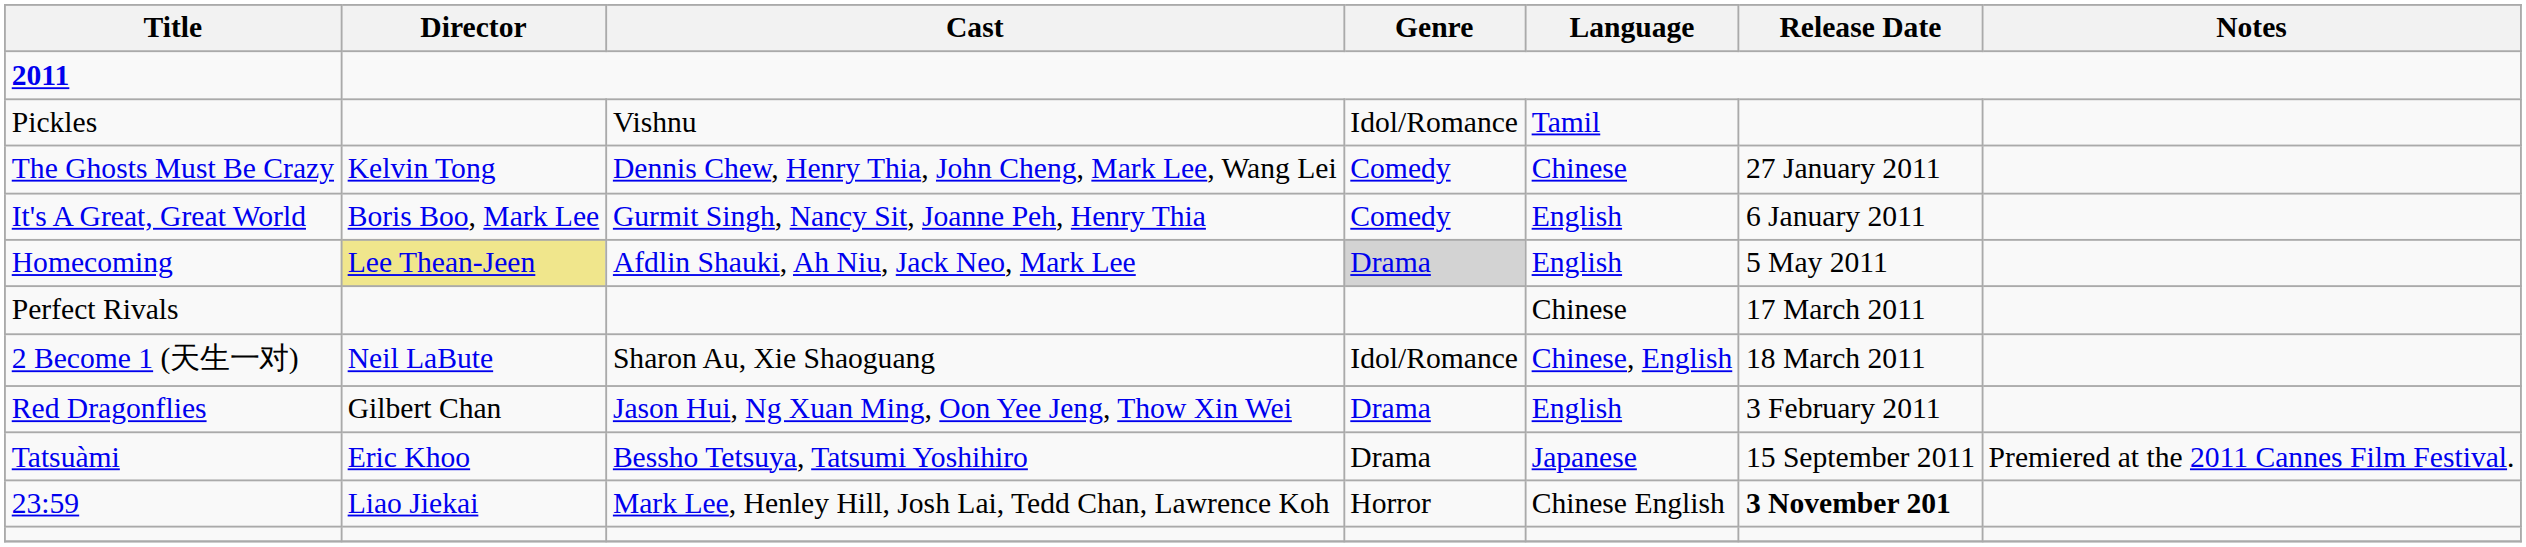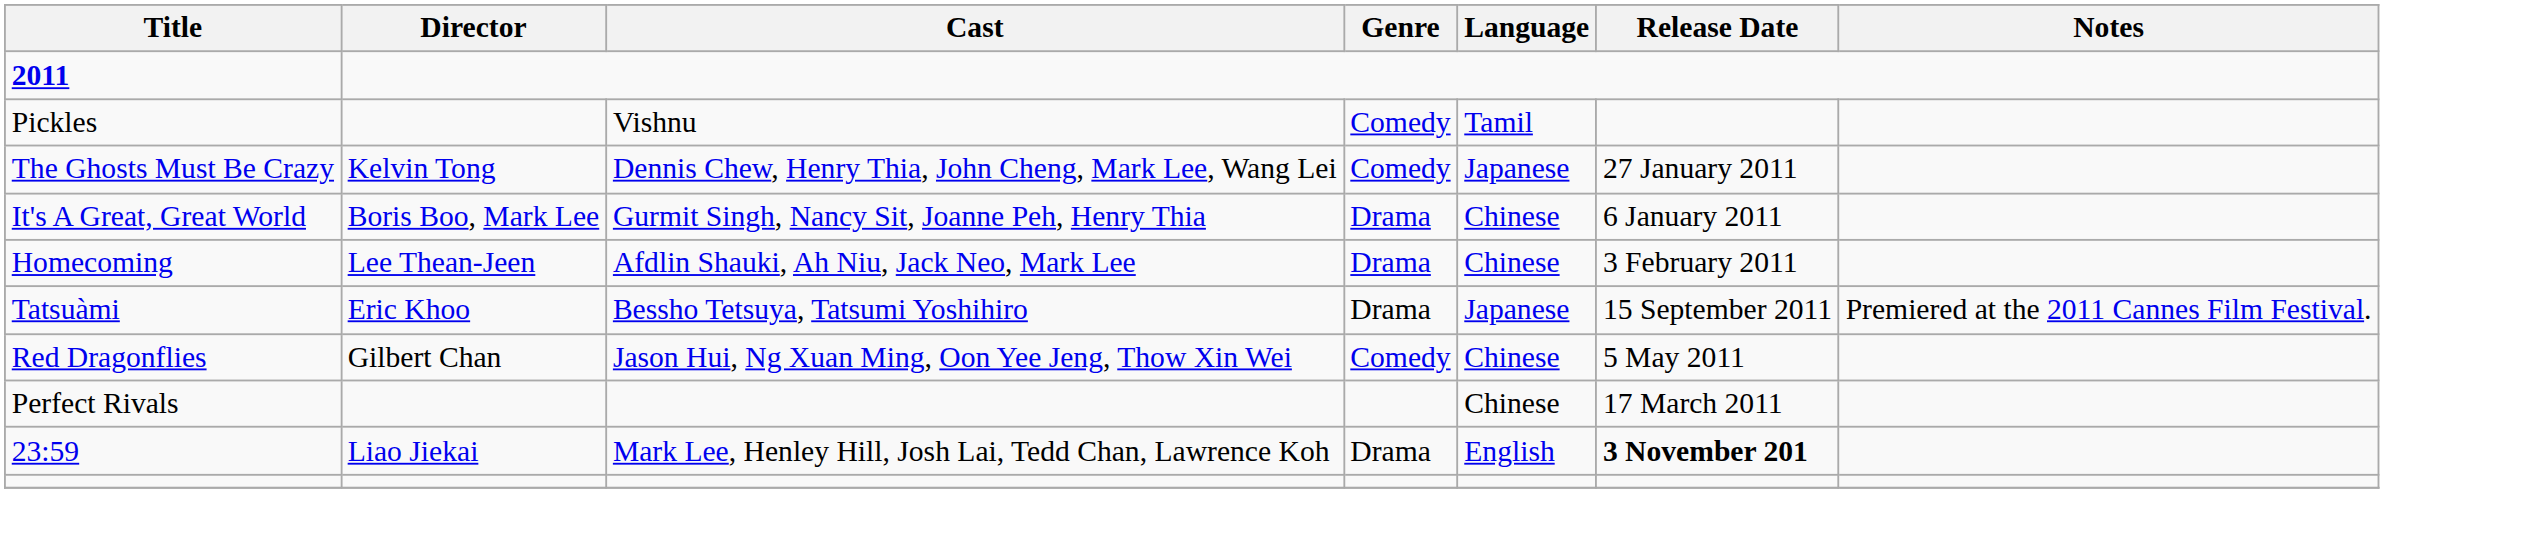 <table class="wikitable">
 <tr>
 <th>Title</th>
 <th>Director</th>
 <th>Cast</th>
 <th>Genre</th>
 <th>Language</th>
 <th>Release Date</th>
 <th>Notes</th>
 </tr>
 <tr>
 <td><strong><a href='#'>2011</a></strong></td>
 </tr>
 <tr>
 <td>Pickles</td>
 <td></td>
 <td>Vishnu</td>
-<td>Idol/Romance</td>
+<td><a href='#'>Comedy</a></td>
 <td><a href='#'>Tamil</a></td>
 <td></td>
 <td></td>
 </tr>
 <tr>
 <td><a href='#'>The Ghosts Must Be Crazy</a></td>
 <td><a href='#'>Kelvin Tong</a></td>
 <td><a href='#'>Dennis Chew</a>, <a href='#'>Henry Thia</a>, <a href='#'>John Cheng</a>, <a href='#'>Mark Lee</a>, Wang Lei</td>
 <td><a href='#'>Comedy</a></td>
-<td><a href='#'>Chinese</a></td>
+<td><a href='#'>Japanese</a></td>
 <td>27 January 2011</td>
 <td></td>
 </tr>
 <tr>
 <td><a href='#'>It's A Great, Great World</a></td>
 <td><a href='#'>Boris Boo</a>, <a href='#'>Mark Lee</a></td>
 <td><a href='#'>Gurmit Singh</a>, <a href='#'>Nancy Sit</a>, <a href='#'>Joanne Peh</a>, <a href='#'>Henry Thia</a></td>
-<td><a href='#'>Comedy</a></td>
-<td><a href='#'>English</a></td>
+<td><a href='#'>Drama</a></td>
+<td><a href='#'>Chinese</a></td>
 <td>6 January 2011</td>
 <td></td>
 </tr>
 <tr>
 <td><a href='#'>Homecoming</a></td>
-<td style="background: khaki;"><a href='#'>Lee Thean-Jeen</a></td>
+<td><a href='#'>Lee Thean-Jeen</a></td>
 <td><a href='#'>Afdlin Shauki</a>, <a href='#'>Ah Niu</a>, <a href='#'>Jack Neo</a>, <a href='#'>Mark Lee</a></td>
-<td style="background: lightgrey;"><a href='#'>Drama</a></td>
-<td><a href='#'>English</a></td>
+<td><a href='#'>Drama</a></td>
+<td><a href='#'>Chinese</a></td>
+<td>3 February 2011</td>
+<td></td>
+</tr>
+<tr>
+<td><a href='#'>Tatsuàmi</a></td>
+<td><a href='#'>Eric Khoo</a></td>
+<td><a href='#'>Bessho Tetsuya</a>, <a href='#'>Tatsumi Yoshihiro</a></td>
+<td>Drama</td>
+<td><a href='#'>Japanese</a></td>
+<td>15 September 2011</td>
+<td>Premiered at the <a href='#'>2011 Cannes Film Festival</a>.</td>
+</tr>
+<tr>
+<td><a href='#'>Red Dragonflies</a></td>
+<td>Gilbert Chan</td>
+<td><a href='#'>Jason Hui</a>, <a href='#'>Ng Xuan Ming</a>, <a href='#'>Oon Yee Jeng</a>, <a href='#'>Thow Xin Wei</a></td>
+<td><a href='#'>Comedy</a></td>
+<td><a href='#'>Chinese</a></td>
 <td>5 May 2011</td>
 <td></td>
 </tr>
 <tr>
 <td>Perfect Rivals</td>
 <td></td>
 <td></td>
 <td></td>
 <td>Chinese</td>
 <td>17 March 2011</td>
 <td></td>
 </tr>
 <tr>
-<td><a href='#'>2 Become 1</a> (天生一对)</td>
-<td><a href='#'>Neil LaBute</a></td>
-<td>Sharon Au, Xie Shaoguang</td>
-<td>Idol/Romance</td>
-<td><a href='#'>Chinese</a>, <a href='#'>English</a></td>
-<td>18 March 2011</td>
-<td></td>
-</tr>
-<tr>
-<td><a href='#'>Red Dragonflies</a></td>
-<td>Gilbert Chan</td>
-<td><a href='#'>Jason Hui</a>, <a href='#'>Ng Xuan Ming</a>, <a href='#'>Oon Yee Jeng</a>, <a href='#'>Thow Xin Wei</a></td>
-<td><a href='#'>Drama</a></td>
-<td><a href='#'>English</a></td>
-<td>3 February 2011</td>
-<td></td>
-</tr>
-<tr>
-<td><a href='#'>Tatsuàmi</a></td>
-<td><a href='#'>Eric Khoo</a></td>
-<td><a href='#'>Bessho Tetsuya</a>, <a href='#'>Tatsumi Yoshihiro</a></td>
-<td>Drama</td>
-<td><a href='#'>Japanese</a></td>
-<td>15 September 2011</td>
-<td>Premiered at the <a href='#'>2011 Cannes Film Festival</a>.</td>
-</tr>
-<tr>
 <td><a href='#'>23:59</a></td>
 <td><a href='#'>Liao Jiekai</a></td>
 <td><a href='#'>Mark Lee</a>, Henley Hill, Josh Lai, Tedd Chan, Lawrence Koh</td>
-<td>Horror</td>
-<td>Chinese English</td>
+<td>Drama</td>
+<td><a href='#'>English</a></td>
 <td><strong>3 November 201</strong></td>
 <td></td>
 </tr>
 <tr>
 <td></td>
 <td></td>
 <td></td>
 <td></td>
 <td></td>
 <td></td>
 <td></td>
 </tr>
 <tr>
 </tr>
 </table>
